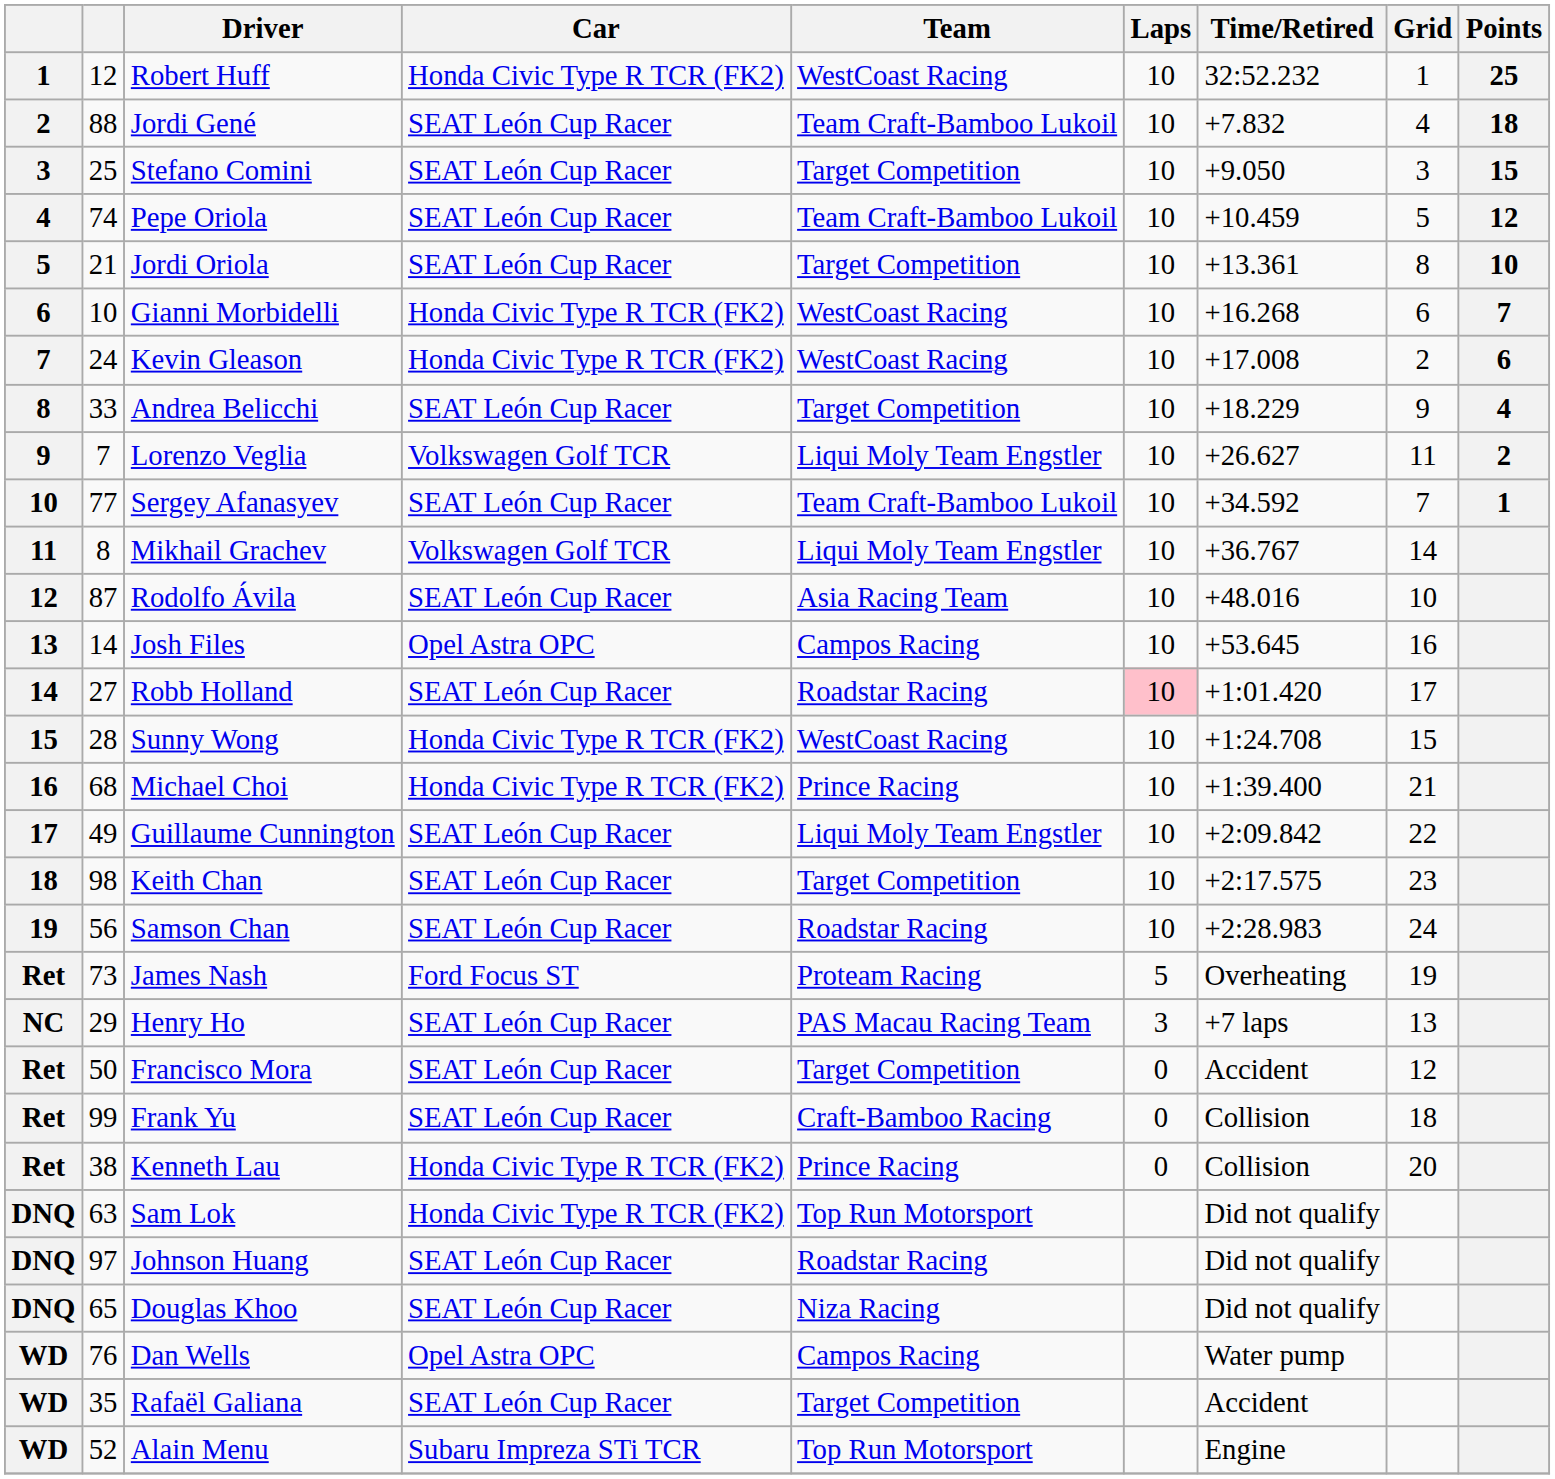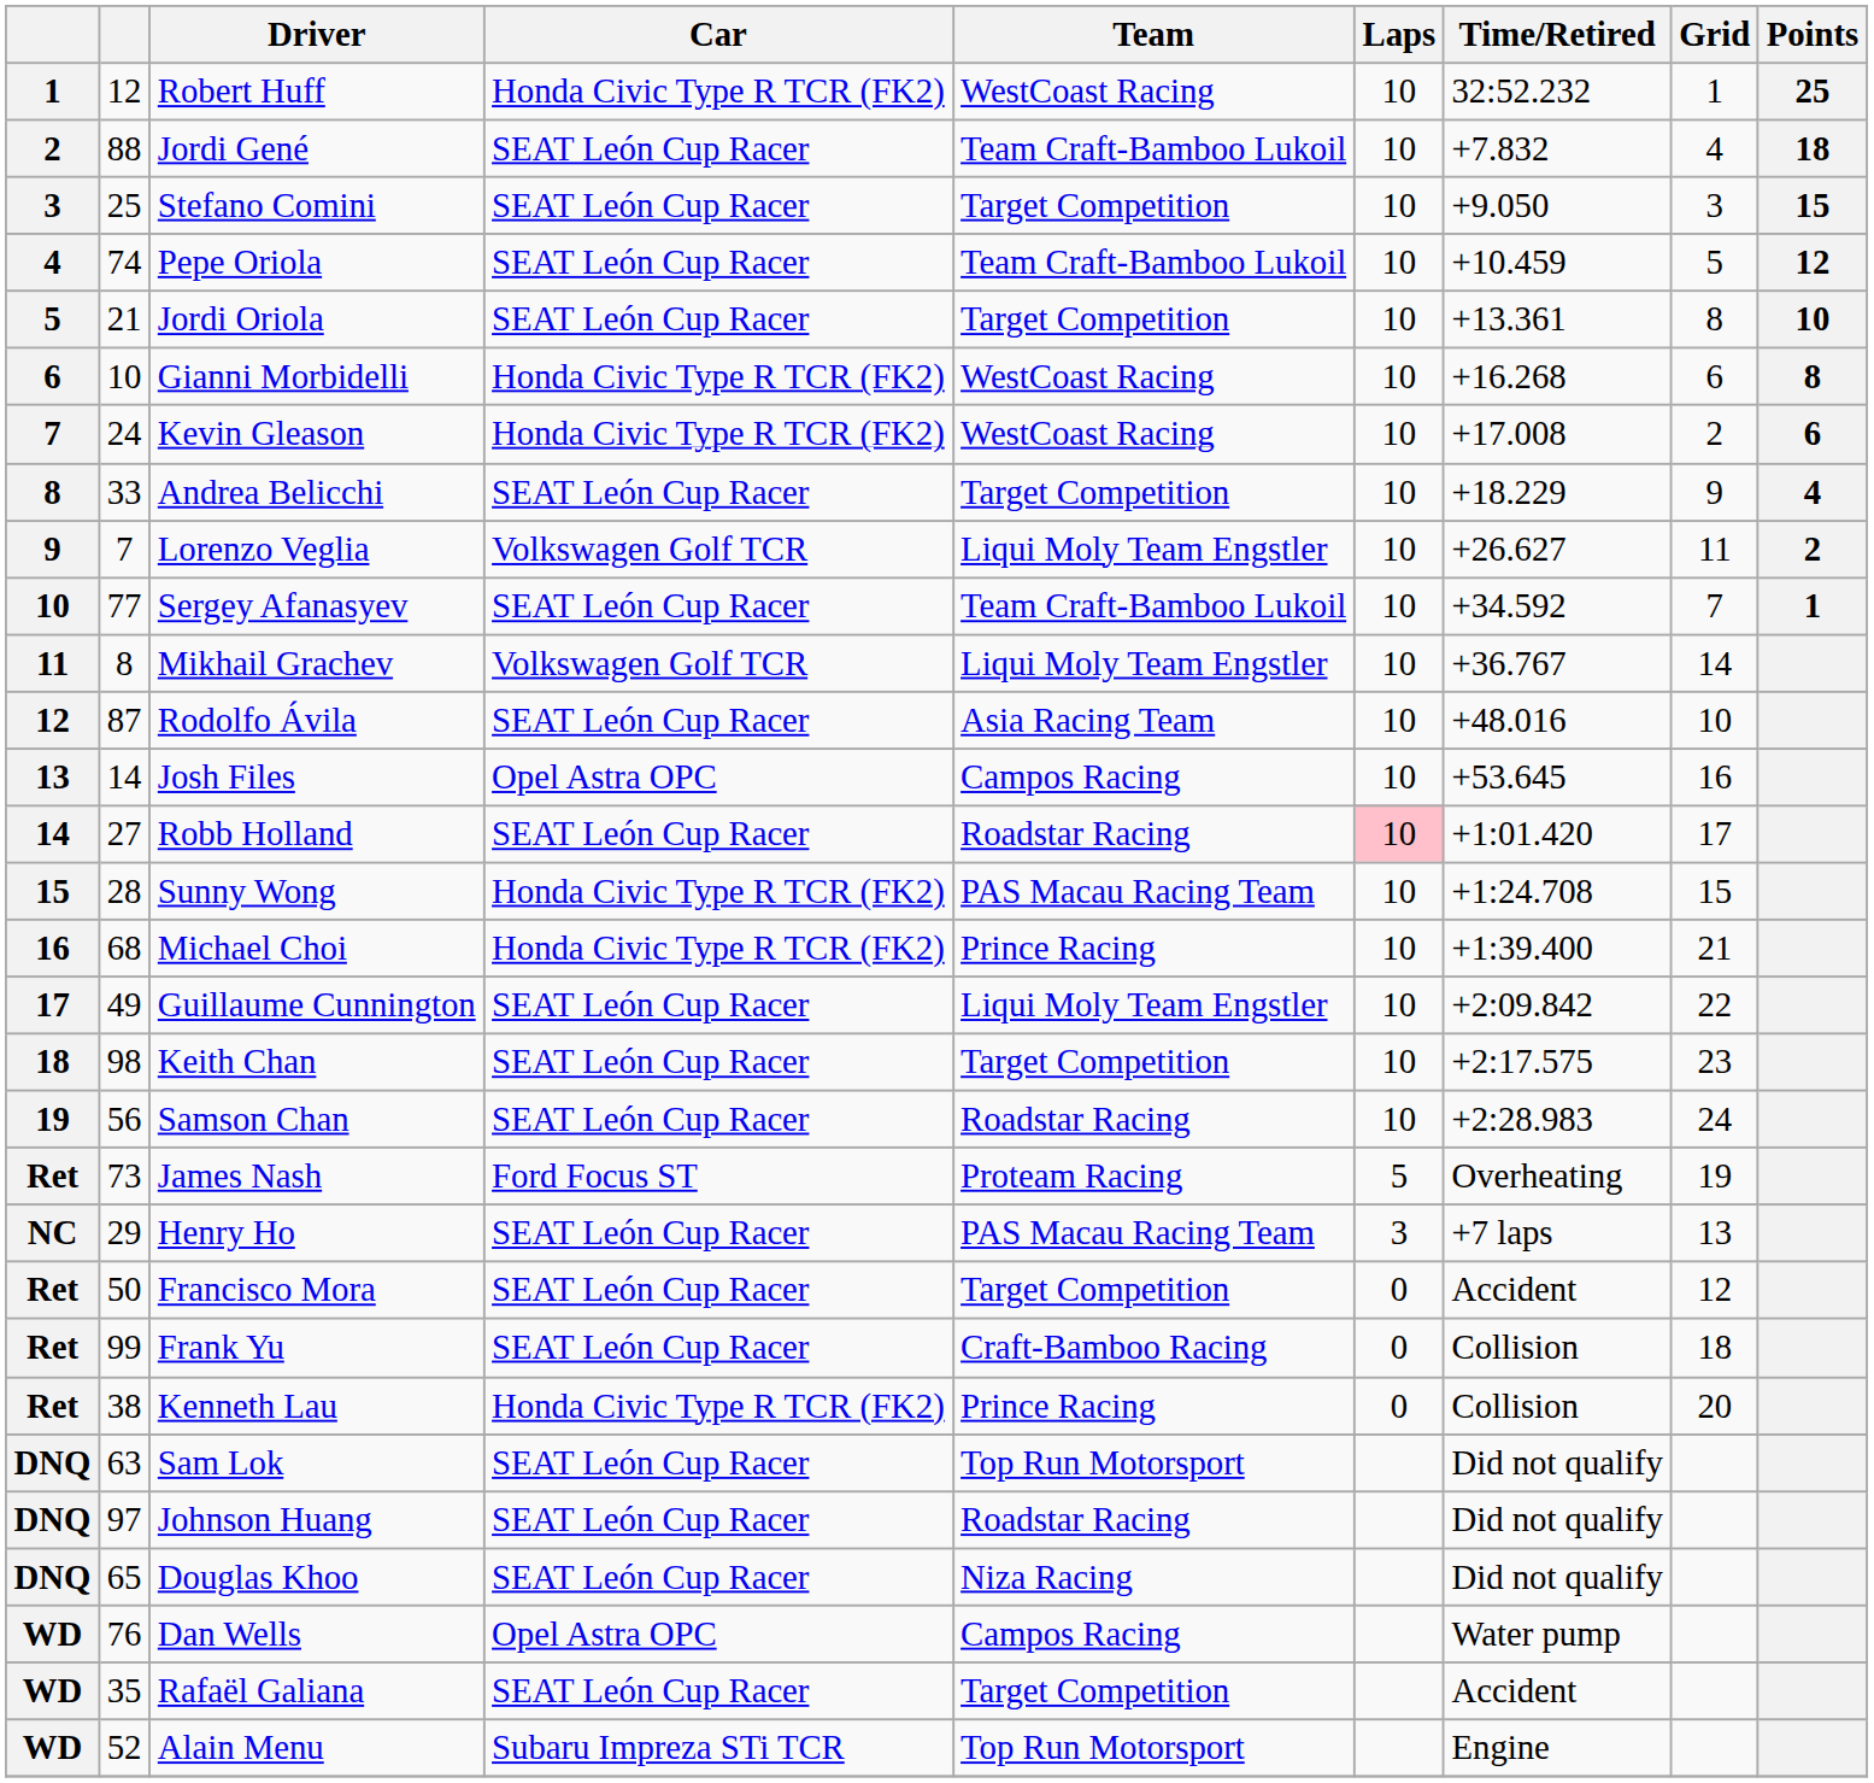 <table class="wikitable sortable" style="font-size:95%">
 <tr>
 <th></th>
 <th></th>
 <th>Driver</th>
 <th>Car</th>
 <th>Team</th>
 <th>Laps</th>
 <th>Time/Retired</th>
 <th>Grid</th>
 <th>Points</th>
 </tr>
 <tr>
 <th>1</th>
 <td align=center>12</td>
 <td> <a href='#'>Robert Huff</a></td>
 <td><a href='#'>Honda Civic Type R TCR (FK2)</a></td>
 <td> <a href='#'>WestCoast Racing</a></td>
 <td align=center>10</td>
 <td>32:52.232</td>
 <td align=center>1</td>
 <th>25</th>
 </tr>
 <tr>
 <th>2</th>
 <td align=center>88</td>
 <td> <a href='#'>Jordi Gené</a></td>
 <td><a href='#'>SEAT León Cup Racer</a></td>
 <td> <a href='#'>Team Craft-Bamboo Lukoil</a></td>
 <td align=center>10</td>
 <td>+7.832</td>
 <td align=center>4</td>
 <th>18</th>
 </tr>
 <tr>
 <th>3</th>
 <td align=center>25</td>
 <td> <a href='#'>Stefano Comini</a></td>
 <td><a href='#'>SEAT León Cup Racer</a></td>
 <td> <a href='#'>Target Competition</a></td>
 <td align=center>10</td>
 <td>+9.050</td>
 <td align=center>3</td>
 <th>15</th>
 </tr>
 <tr>
 <th>4</th>
 <td align=center>74</td>
 <td> <a href='#'>Pepe Oriola</a></td>
 <td><a href='#'>SEAT León Cup Racer</a></td>
 <td> <a href='#'>Team Craft-Bamboo Lukoil</a></td>
 <td align=center>10</td>
 <td>+10.459</td>
 <td align=center>5</td>
 <th>12</th>
 </tr>
 <tr>
 <th>5</th>
 <td align=center>21</td>
 <td> <a href='#'>Jordi Oriola</a></td>
 <td><a href='#'>SEAT León Cup Racer</a></td>
 <td> <a href='#'>Target Competition</a></td>
 <td align=center>10</td>
 <td>+13.361</td>
 <td align=center>8</td>
 <th>10</th>
 </tr>
 <tr>
 <th>6</th>
 <td align=center>10</td>
 <td> <a href='#'>Gianni Morbidelli</a></td>
 <td><a href='#'>Honda Civic Type R TCR (FK2)</a></td>
 <td> <a href='#'>WestCoast Racing</a></td>
 <td align=center>10</td>
 <td>+16.268</td>
 <td align=center>6</td>
-<th>7</th>
+<th>8</th>
 </tr>
 <tr>
 <th>7</th>
 <td align=center>24</td>
 <td> <a href='#'>Kevin Gleason</a></td>
 <td><a href='#'>Honda Civic Type R TCR (FK2)</a></td>
 <td> <a href='#'>WestCoast Racing</a></td>
 <td align=center>10</td>
 <td>+17.008</td>
 <td align=center>2</td>
 <th>6</th>
 </tr>
 <tr>
 <th>8</th>
 <td align=center>33</td>
 <td> <a href='#'>Andrea Belicchi</a></td>
 <td><a href='#'>SEAT León Cup Racer</a></td>
 <td> <a href='#'>Target Competition</a></td>
 <td align=center>10</td>
 <td>+18.229</td>
 <td align=center>9</td>
 <th>4</th>
 </tr>
 <tr>
 <th>9</th>
 <td align=center>7</td>
 <td> <a href='#'>Lorenzo Veglia</a></td>
 <td><a href='#'>Volkswagen Golf TCR</a></td>
 <td> <a href='#'>Liqui Moly Team Engstler</a></td>
 <td align=center>10</td>
 <td>+26.627</td>
 <td align=center>11</td>
 <th>2</th>
 </tr>
 <tr>
 <th>10</th>
 <td align=center>77</td>
 <td> <a href='#'>Sergey Afanasyev</a></td>
 <td><a href='#'>SEAT León Cup Racer</a></td>
 <td> <a href='#'>Team Craft-Bamboo Lukoil</a></td>
 <td align=center>10</td>
 <td>+34.592</td>
 <td align=center>7</td>
 <th>1</th>
 </tr>
 <tr>
 <th>11</th>
 <td align=center>8</td>
 <td> <a href='#'>Mikhail Grachev</a></td>
 <td><a href='#'>Volkswagen Golf TCR</a></td>
 <td> <a href='#'>Liqui Moly Team Engstler</a></td>
 <td align=center>10</td>
 <td>+36.767</td>
 <td align=center>14</td>
 <th></th>
 </tr>
 <tr>
 <th>12</th>
 <td align=center>87</td>
 <td> <a href='#'>Rodolfo Ávila</a></td>
 <td><a href='#'>SEAT León Cup Racer</a></td>
 <td> <a href='#'>Asia Racing Team</a></td>
 <td align=center>10</td>
 <td>+48.016</td>
 <td align=center>10</td>
 <th></th>
 </tr>
 <tr>
 <th>13</th>
 <td align=center>14</td>
 <td> <a href='#'>Josh Files</a></td>
 <td><a href='#'>Opel Astra OPC</a></td>
 <td> <a href='#'>Campos Racing</a></td>
 <td align=center>10</td>
 <td>+53.645</td>
 <td align=center>16</td>
 <th></th>
 </tr>
 <tr>
 <th>14</th>
 <td align=center>27</td>
 <td> <a href='#'>Robb Holland</a></td>
 <td><a href='#'>SEAT León Cup Racer</a></td>
 <td> <a href='#'>Roadstar Racing</a></td>
 <td align=center style="background: pink;">10</td>
 <td>+1:01.420</td>
 <td align=center>17</td>
 <th></th>
 </tr>
 <tr>
 <th>15</th>
 <td align=center>28</td>
 <td> <a href='#'>Sunny Wong</a></td>
 <td><a href='#'>Honda Civic Type R TCR (FK2)</a></td>
-<td> <a href='#'>WestCoast Racing</a></td>
+<td> <a href='#'>PAS Macau Racing Team</a></td>
 <td align=center>10</td>
 <td>+1:24.708</td>
 <td align=center>15</td>
 <th></th>
 </tr>
 <tr>
 <th>16</th>
 <td align=center>68</td>
 <td> <a href='#'>Michael Choi</a></td>
 <td><a href='#'>Honda Civic Type R TCR (FK2)</a></td>
 <td> <a href='#'>Prince Racing</a></td>
 <td align=center>10</td>
 <td>+1:39.400</td>
 <td align=center>21</td>
 <th></th>
 </tr>
 <tr>
 <th>17</th>
 <td align=center>49</td>
 <td> <a href='#'>Guillaume Cunnington</a></td>
 <td><a href='#'>SEAT León Cup Racer</a></td>
 <td> <a href='#'>Liqui Moly Team Engstler</a></td>
 <td align=center>10</td>
 <td>+2:09.842</td>
 <td align=center>22</td>
 <th></th>
 </tr>
 <tr>
 <th>18</th>
 <td align=center>98</td>
 <td> <a href='#'>Keith Chan</a></td>
 <td><a href='#'>SEAT León Cup Racer</a></td>
 <td> <a href='#'>Target Competition</a></td>
 <td align=center>10</td>
 <td>+2:17.575</td>
 <td align=center>23</td>
 <th></th>
 </tr>
 <tr>
 <th>19</th>
 <td align=center>56</td>
 <td> <a href='#'>Samson Chan</a></td>
 <td><a href='#'>SEAT León Cup Racer</a></td>
 <td> <a href='#'>Roadstar Racing</a></td>
 <td align=center>10</td>
 <td>+2:28.983</td>
 <td align=center>24</td>
 <th></th>
 </tr>
 <tr>
 <th>Ret</th>
 <td align=center>73</td>
 <td> <a href='#'>James Nash</a></td>
 <td><a href='#'>Ford Focus ST</a></td>
 <td> <a href='#'>Proteam Racing</a></td>
 <td align=center>5</td>
 <td>Overheating</td>
 <td align=center>19</td>
 <th></th>
 </tr>
 <tr>
 <th>NC</th>
 <td align=center>29</td>
 <td> <a href='#'>Henry Ho</a></td>
 <td><a href='#'>SEAT León Cup Racer</a></td>
 <td> <a href='#'>PAS Macau Racing Team</a></td>
 <td align=center>3</td>
 <td>+7 laps</td>
 <td align=center>13</td>
 <th></th>
 </tr>
 <tr>
 <th>Ret</th>
 <td align=center>50</td>
 <td> <a href='#'>Francisco Mora</a></td>
 <td><a href='#'>SEAT León Cup Racer</a></td>
 <td> <a href='#'>Target Competition</a></td>
 <td align=center>0</td>
 <td>Accident</td>
 <td align=center>12</td>
 <th></th>
 </tr>
 <tr>
 <th>Ret</th>
 <td align=center>99</td>
 <td> <a href='#'>Frank Yu</a></td>
 <td><a href='#'>SEAT León Cup Racer</a></td>
 <td> <a href='#'>Craft-Bamboo Racing</a></td>
 <td align=center>0</td>
 <td>Collision</td>
 <td align=center>18</td>
 <th></th>
 </tr>
 <tr>
 <th>Ret</th>
 <td align=center>38</td>
 <td> <a href='#'>Kenneth Lau</a></td>
 <td><a href='#'>Honda Civic Type R TCR (FK2)</a></td>
 <td> <a href='#'>Prince Racing</a></td>
 <td align=center>0</td>
 <td>Collision</td>
 <td align=center>20</td>
 <th></th>
 </tr>
 <tr>
 <th>DNQ</th>
 <td align=center>63</td>
 <td> <a href='#'>Sam Lok</a></td>
-<td><a href='#'>Honda Civic Type R TCR (FK2)</a></td>
+<td><a href='#'>SEAT León Cup Racer</a></td>
 <td> <a href='#'>Top Run Motorsport</a></td>
 <td align=center></td>
 <td>Did not qualify</td>
 <td align=center></td>
 <th></th>
 </tr>
 <tr>
 <th>DNQ</th>
 <td align=center>97</td>
 <td> <a href='#'>Johnson Huang</a></td>
 <td><a href='#'>SEAT León Cup Racer</a></td>
 <td> <a href='#'>Roadstar Racing</a></td>
 <td align=center></td>
 <td>Did not qualify</td>
 <td align=center></td>
 <th></th>
 </tr>
 <tr>
 <th>DNQ</th>
 <td align=center>65</td>
 <td> <a href='#'>Douglas Khoo</a></td>
 <td><a href='#'>SEAT León Cup Racer</a></td>
 <td> <a href='#'>Niza Racing</a></td>
 <td align=center></td>
 <td>Did not qualify</td>
 <td align=center></td>
 <th></th>
 </tr>
 <tr>
 <th>WD</th>
 <td align=center>76</td>
 <td> <a href='#'>Dan Wells</a></td>
 <td><a href='#'>Opel Astra OPC</a></td>
 <td> <a href='#'>Campos Racing</a></td>
 <td align=center></td>
 <td>Water pump</td>
 <td align=center></td>
 <th></th>
 </tr>
 <tr>
 <th>WD</th>
 <td align=center>35</td>
 <td> <a href='#'>Rafaël Galiana</a></td>
 <td><a href='#'>SEAT León Cup Racer</a></td>
 <td> <a href='#'>Target Competition</a></td>
 <td align=center></td>
 <td>Accident</td>
 <td align=center></td>
 <th></th>
 </tr>
 <tr>
 <th>WD</th>
 <td align=center>52</td>
 <td> <a href='#'>Alain Menu</a></td>
 <td><a href='#'>Subaru Impreza STi TCR</a></td>
 <td> <a href='#'>Top Run Motorsport</a></td>
 <td align=center></td>
 <td>Engine</td>
 <td align=center></td>
 <th></th>
 </tr>
 <tr>
 </tr>
 </table>
